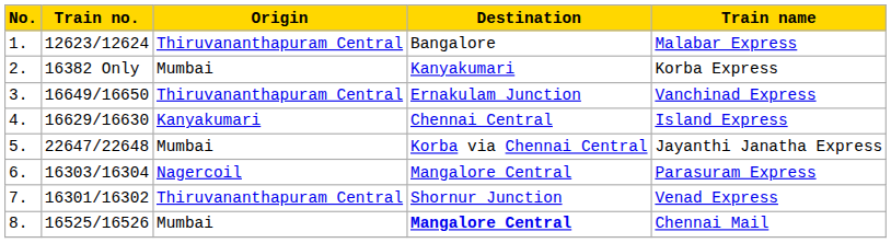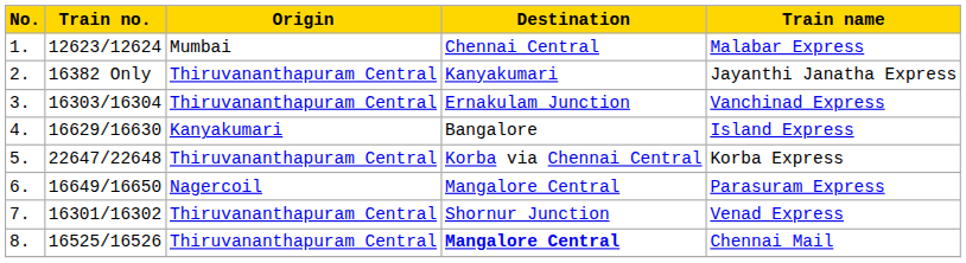 <table class="wikitable sortable" style="background:#fff;">
 <tr>
 <th style="background:gold;">No.</th>
 <th ! style="background:gold;">Train no.</th>
 <th ! style="background:gold;">Origin</th>
 <th ! style="background:gold;">Destination</th>
 <th ! style="background:gold;">Train name</th>
 </tr>
 <tr>
 <td>1.</td>
 <td>12623/12624</td>
-<td><a href='#'>Thiruvananthapuram Central</a></td>
-<td>Bangalore</td>
+<td>Mumbai</td>
+<td><a href='#'>Chennai Central</a></td>
 <td><a href='#'>Malabar Express</a></td>
 </tr>
 <tr>
 <td>2.</td>
 <td>16382 Only</td>
-<td>Mumbai</td>
+<td><a href='#'>Thiruvananthapuram Central</a></td>
 <td><a href='#'>Kanyakumari</a></td>
-<td>Korba Express</td>
+<td>Jayanthi Janatha Express</td>
 </tr>
 <tr>
 <td>3.</td>
-<td>16649/16650</td>
+<td>16303/16304</td>
 <td><a href='#'>Thiruvananthapuram Central</a></td>
 <td><a href='#'>Ernakulam Junction</a></td>
 <td><a href='#'>Vanchinad Express</a></td>
 </tr>
 <tr>
 <td>4.</td>
 <td>16629/16630</td>
 <td><a href='#'>Kanyakumari</a></td>
-<td><a href='#'>Chennai Central</a></td>
+<td>Bangalore</td>
 <td><a href='#'>Island Express</a></td>
 </tr>
 <tr>
 <td>5.</td>
 <td>22647/22648</td>
-<td>Mumbai</td>
+<td><a href='#'>Thiruvananthapuram Central</a></td>
 <td><a href='#'>Korba</a> via <a href='#'>Chennai Central</a></td>
-<td>Jayanthi Janatha Express</td>
+<td>Korba Express</td>
 </tr>
 <tr>
 <td>6.</td>
-<td>16303/16304</td>
+<td>16649/16650</td>
 <td><a href='#'>Nagercoil</a></td>
 <td><a href='#'>Mangalore Central</a></td>
 <td><a href='#'>Parasuram Express</a></td>
 </tr>
 <tr>
 <td>7.</td>
 <td>16301/16302</td>
 <td><a href='#'>Thiruvananthapuram Central</a></td>
 <td><a href='#'>Shornur Junction</a></td>
 <td><a href='#'>Venad Express</a></td>
 </tr>
 <tr>
 <td>8.</td>
 <td>16525/16526</td>
-<td>Mumbai</td>
+<td><a href='#'>Thiruvananthapuram Central</a></td>
 <td><strong><a href='#'>Mangalore Central</a></strong></td>
 <td><a href='#'>Chennai Mail</a></td>
 </tr>
 <tr>
 </tr>
 </table>
